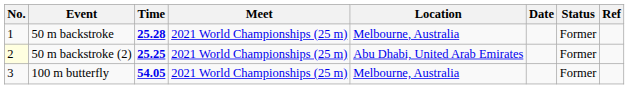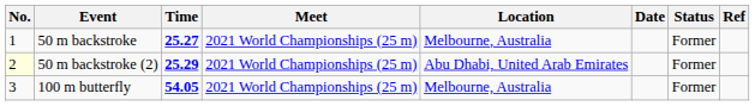 <table class="wikitable sortable">
 <tr>
 <th>No.</th>
 <th>Event</th>
 <th>Time</th>
 <th>Meet</th>
 <th>Location</th>
 <th>Date</th>
 <th>Status</th>
 <th>Ref</th>
 </tr>
 <tr>
 <td>1</td>
 <td>50 m backstroke</td>
-<td><strong><a href='#'>25.28</a></strong></td>
+<td><strong><a href='#'>25.27</a></strong></td>
 <td><a href='#'>2021 World Championships (25 m)</a></td>
 <td><a href='#'>Melbourne, Australia</a></td>
 <td></td>
 <td>Former</td>
 <td></td>
 </tr>
 <tr>
 <td style="background: lightyellow;">2</td>
 <td>50 m backstroke (2)</td>
-<td><strong><a href='#'>25.25</a></strong></td>
+<td><strong><a href='#'>25.29</a></strong></td>
 <td><a href='#'>2021 World Championships (25 m)</a></td>
 <td><a href='#'>Abu Dhabi, United Arab Emirates</a></td>
 <td></td>
 <td>Former</td>
 <td></td>
 </tr>
 <tr>
 <td>3</td>
 <td>100 m butterfly</td>
 <td><strong><a href='#'>54.05</a></strong></td>
 <td><a href='#'>2021 World Championships (25 m)</a></td>
 <td><a href='#'>Melbourne, Australia</a></td>
 <td></td>
 <td>Former</td>
 <td></td>
 </tr>
 </table>
